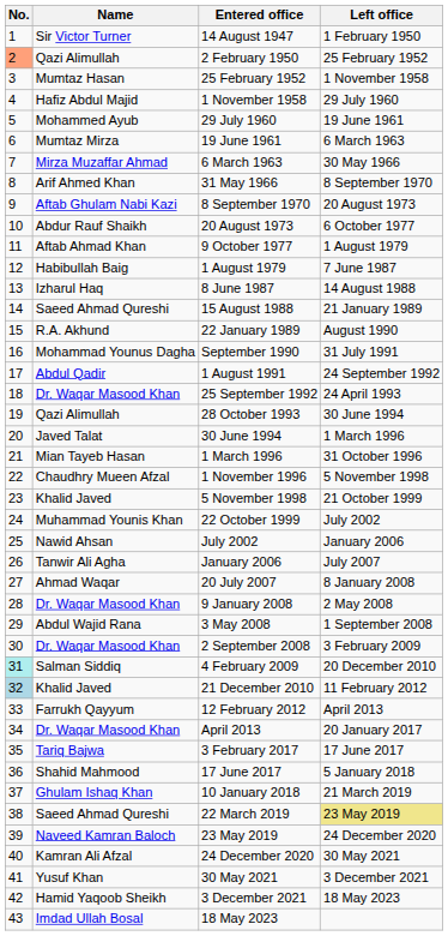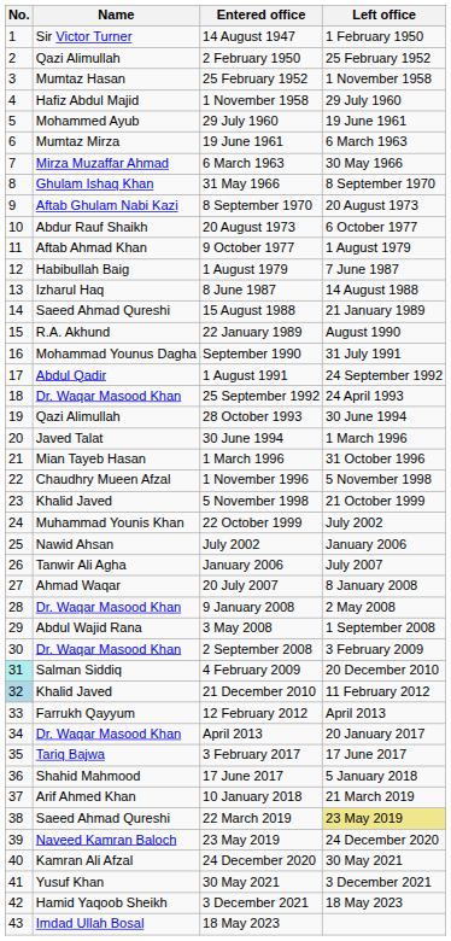 <table class="wikitable">
 <tr>
 <th>No.</th>
 <th>Name</th>
 <th>Entered office</th>
 <th>Left office</th>
 </tr>
 <tr>
 <td>1</td>
 <td>Sir <a href='#'>Victor Turner</a></td>
 <td>14 August 1947</td>
 <td>1 February 1950</td>
 </tr>
 <tr>
-<td style="background: lightsalmon;">2</td>
+<td>2</td>
 <td>Qazi Alimullah</td>
 <td>2 February 1950</td>
 <td>25 February 1952</td>
 </tr>
 <tr>
 <td>3</td>
 <td>Mumtaz Hasan</td>
 <td>25 February 1952</td>
 <td>1 November 1958</td>
 </tr>
 <tr>
 <td>4</td>
 <td>Hafiz Abdul Majid</td>
 <td>1 November 1958</td>
 <td>29 July 1960</td>
 </tr>
 <tr>
 <td>5</td>
 <td>Mohammed Ayub</td>
 <td>29 July 1960</td>
 <td>19 June 1961</td>
 </tr>
 <tr>
 <td>6</td>
 <td>Mumtaz Mirza</td>
 <td>19 June 1961</td>
 <td>6 March 1963</td>
 </tr>
 <tr>
 <td>7</td>
 <td><a href='#'>Mirza Muzaffar Ahmad</a></td>
 <td>6 March 1963</td>
 <td>30 May 1966</td>
 </tr>
 <tr>
 <td>8</td>
-<td>Arif Ahmed Khan</td>
+<td><a href='#'>Ghulam Ishaq Khan</a></td>
 <td>31 May 1966</td>
 <td>8 September 1970</td>
 </tr>
 <tr>
 <td>9</td>
 <td><a href='#'>Aftab Ghulam Nabi Kazi</a></td>
 <td>8 September 1970</td>
 <td>20 August 1973</td>
 </tr>
 <tr>
 <td>10</td>
 <td>Abdur Rauf Shaikh</td>
 <td>20 August 1973</td>
 <td>6 October 1977</td>
 </tr>
 <tr>
 <td>11</td>
 <td>Aftab Ahmad Khan</td>
 <td>9 October 1977</td>
 <td>1 August 1979</td>
 </tr>
 <tr>
 <td>12</td>
 <td>Habibullah Baig</td>
 <td>1 August 1979</td>
 <td>7 June 1987</td>
 </tr>
 <tr>
 <td>13</td>
 <td>Izharul Haq</td>
 <td>8 June 1987</td>
 <td>14 August 1988</td>
 </tr>
 <tr>
 <td>14</td>
 <td>Saeed Ahmad Qureshi</td>
 <td>15 August 1988</td>
 <td>21 January 1989</td>
 </tr>
 <tr>
 <td>15</td>
 <td>R.A. Akhund</td>
 <td>22 January 1989</td>
 <td>August 1990</td>
 </tr>
 <tr>
 <td>16</td>
 <td>Mohammad Younus Dagha</td>
 <td>September 1990</td>
 <td>31 July 1991</td>
 </tr>
 <tr>
 <td>17</td>
 <td><a href='#'>Abdul Qadir</a></td>
 <td>1 August 1991</td>
 <td>24 September 1992</td>
 </tr>
 <tr>
 <td>18</td>
 <td><a href='#'>Dr. Waqar Masood Khan</a></td>
 <td>25 September 1992</td>
 <td>24 April 1993</td>
 </tr>
 <tr>
 <td>19</td>
 <td>Qazi Alimullah</td>
 <td>28 October 1993</td>
 <td>30 June 1994</td>
 </tr>
 <tr>
 <td>20</td>
 <td>Javed Talat</td>
 <td>30 June 1994</td>
 <td>1 March 1996</td>
 </tr>
 <tr>
 <td>21</td>
 <td>Mian Tayeb Hasan</td>
 <td>1 March 1996</td>
 <td>31 October 1996</td>
 </tr>
 <tr>
 <td>22</td>
 <td>Chaudhry Mueen Afzal</td>
 <td>1 November 1996</td>
 <td>5 November 1998</td>
 </tr>
 <tr>
 <td>23</td>
 <td>Khalid Javed</td>
 <td>5 November 1998</td>
 <td>21 October 1999</td>
 </tr>
 <tr>
 <td>24</td>
 <td>Muhammad Younis Khan</td>
 <td>22 October 1999</td>
 <td>July 2002</td>
 </tr>
 <tr>
 <td>25</td>
 <td>Nawid Ahsan</td>
 <td>July 2002</td>
 <td>January 2006</td>
 </tr>
 <tr>
 <td>26</td>
 <td>Tanwir Ali Agha</td>
 <td>January 2006</td>
 <td>July 2007</td>
 </tr>
 <tr>
 <td>27</td>
 <td>Ahmad Waqar</td>
 <td>20 July 2007</td>
 <td>8 January 2008</td>
 </tr>
 <tr>
 <td>28</td>
 <td><a href='#'>Dr. Waqar Masood Khan</a></td>
 <td>9 January 2008</td>
 <td>2 May 2008</td>
 </tr>
 <tr>
 <td>29</td>
 <td>Abdul Wajid Rana</td>
 <td>3 May 2008</td>
 <td>1 September 2008</td>
 </tr>
 <tr>
 <td>30</td>
 <td><a href='#'>Dr. Waqar Masood Khan</a></td>
 <td>2 September 2008</td>
 <td>3 February 2009</td>
 </tr>
 <tr>
 <td style="background: paleturquoise;">31</td>
 <td>Salman Siddiq</td>
 <td>4 February 2009</td>
 <td>20 December 2010</td>
 </tr>
 <tr>
 <td style="background: lightblue;">32</td>
 <td>Khalid Javed</td>
 <td>21 December 2010</td>
 <td>11 February 2012</td>
 </tr>
 <tr>
 <td>33</td>
 <td>Farrukh Qayyum</td>
 <td>12 February 2012</td>
 <td>April 2013</td>
 </tr>
 <tr>
 <td>34</td>
 <td><a href='#'>Dr. Waqar Masood Khan</a></td>
 <td>April 2013</td>
 <td>20 January 2017</td>
 </tr>
 <tr>
 <td>35</td>
 <td><a href='#'>Tariq Bajwa</a></td>
 <td>3 February 2017</td>
 <td>17 June 2017</td>
 </tr>
 <tr>
 <td>36</td>
 <td>Shahid Mahmood</td>
 <td>17 June 2017</td>
 <td>5 January 2018</td>
 </tr>
 <tr>
 <td>37</td>
-<td><a href='#'>Ghulam Ishaq Khan</a></td>
+<td>Arif Ahmed Khan</td>
 <td>10 January 2018</td>
 <td>21 March 2019</td>
 </tr>
 <tr>
 <td>38</td>
 <td>Saeed Ahmad Qureshi</td>
 <td>22 March 2019</td>
 <td style="background: khaki;">23 May 2019</td>
 </tr>
 <tr>
 <td>39</td>
 <td><a href='#'>Naveed Kamran Baloch</a></td>
 <td>23 May 2019</td>
 <td>24 December 2020</td>
 </tr>
 <tr>
 <td>40</td>
 <td>Kamran Ali Afzal</td>
 <td>24 December 2020</td>
 <td>30 May 2021</td>
 </tr>
 <tr>
 <td>41</td>
 <td>Yusuf Khan</td>
 <td>30 May 2021</td>
 <td>3 December 2021</td>
 </tr>
 <tr>
 <td>42</td>
 <td>Hamid Yaqoob Sheikh</td>
 <td>3 December 2021</td>
 <td>18 May 2023</td>
 </tr>
 <tr>
 <td>43</td>
 <td><a href='#'>Imdad Ullah Bosal</a></td>
 <td>18 May 2023</td>
 <td></td>
 </tr>
 </table>
